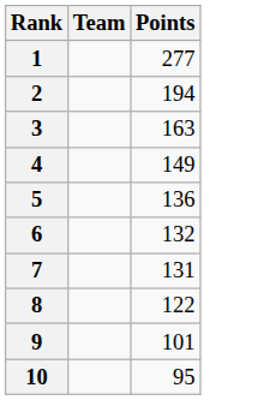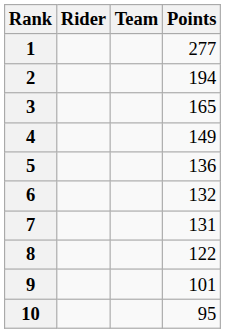 <table class="wikitable">
 <tr>
 <th scope="col">Rank</th>
+<th scope="col">Rider</th>
 <th scope="col">Team</th>
 <th scope="col">Points</th>
 </tr>
 <tr>
 <th scope="row">1</th>
+<td>  </td>
 <td></td>
 <td style="text-align:right;">277</td>
 </tr>
 <tr>
 <th scope="row">2</th>
 <td></td>
+<td></td>
 <td style="text-align:right;">194</td>
 </tr>
 <tr>
 <th scope="row">3</th>
+<td> </td>
 <td></td>
-<td style="text-align:right;">163</td>
+<td style="text-align:right;">165</td>
 </tr>
 <tr>
 <th scope="row">4</th>
+<td></td>
 <td></td>
 <td style="text-align:right;">149</td>
 </tr>
 <tr>
 <th scope="row">5</th>
+<td> </td>
 <td></td>
 <td style="text-align:right;">136</td>
 </tr>
 <tr>
 <th scope="row">6</th>
 <td></td>
+<td></td>
 <td style="text-align:right;">132</td>
 </tr>
 <tr>
 <th scope="row">7</th>
+<td> </td>
 <td></td>
 <td style="text-align:right;">131</td>
 </tr>
 <tr>
 <th scope="row">8</th>
 <td></td>
+<td></td>
 <td style="text-align:right;">122</td>
 </tr>
 <tr>
 <th scope="row">9</th>
+<td></td>
 <td></td>
 <td style="text-align:right;">101</td>
 </tr>
 <tr>
 <th scope="row">10</th>
 <td></td>
+<td></td>
 <td style="text-align:right;">95</td>
 </tr>
 </table>
